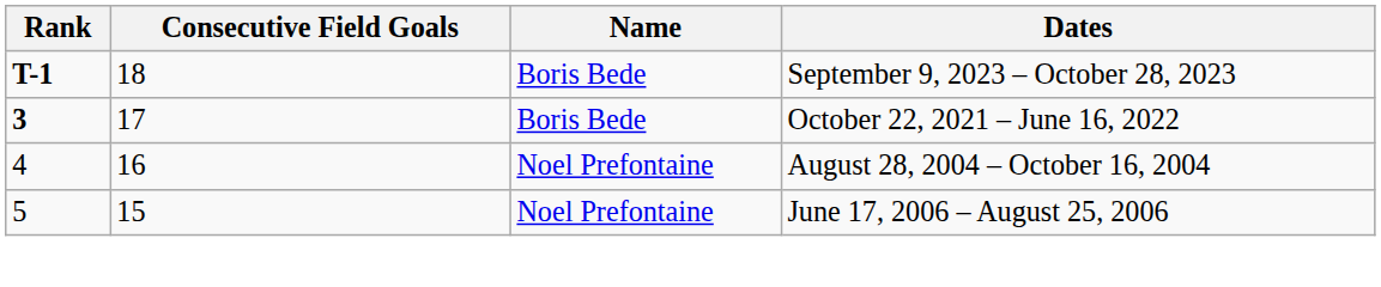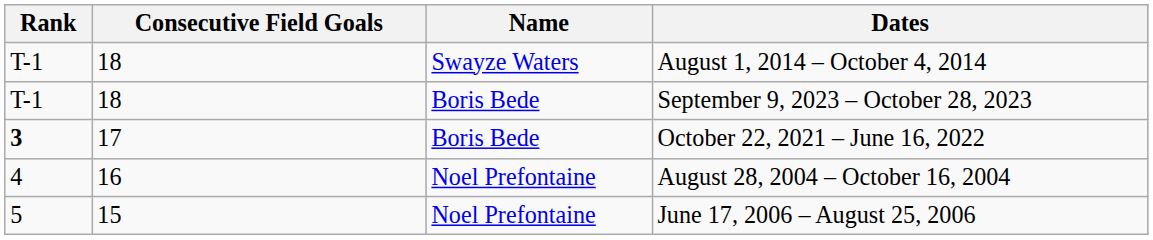 <table class="wikitable" style="width:60%; text-align:left; border-collapse:collapse;">
 <tr>
 <th>Rank</th>
 <th>Consecutive Field Goals</th>
 <th>Name</th>
 <th>Dates</th>
 </tr>
 <tr>
-<td><strong>T-1</strong></td>
+<td>T-1</td>
+<td>18</td>
+<td><a href='#'>Swayze Waters</a></td>
+<td>August 1, 2014 – October 4, 2014</td>
+</tr>
+<tr>
+<td>T-1</td>
 <td>18</td>
 <td><a href='#'>Boris Bede</a></td>
 <td>September 9, 2023 – October 28, 2023</td>
 </tr>
 <tr>
 <td><strong>3</strong></td>
 <td>17</td>
 <td><a href='#'>Boris Bede</a></td>
 <td>October 22, 2021 – June 16, 2022</td>
 </tr>
 <tr>
 <td>4</td>
 <td>16</td>
 <td><a href='#'>Noel Prefontaine</a></td>
 <td>August 28, 2004 – October 16, 2004</td>
 </tr>
 <tr>
 <td>5</td>
 <td>15</td>
 <td><a href='#'>Noel Prefontaine</a></td>
 <td>June 17, 2006 – August 25, 2006</td>
 </tr>
 </table>
